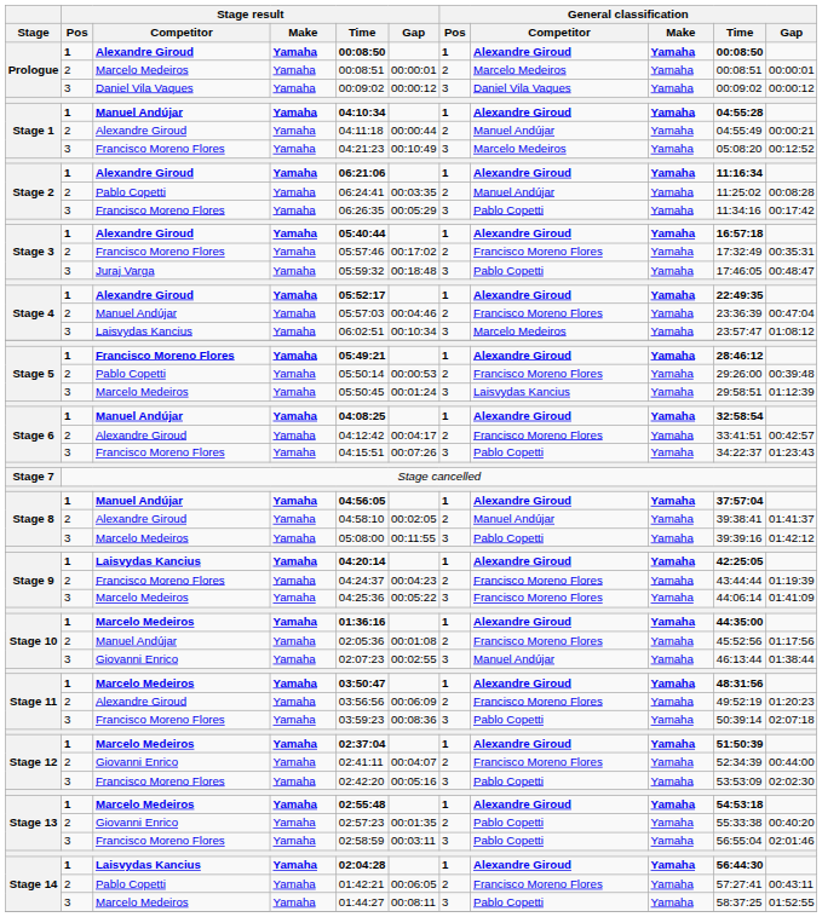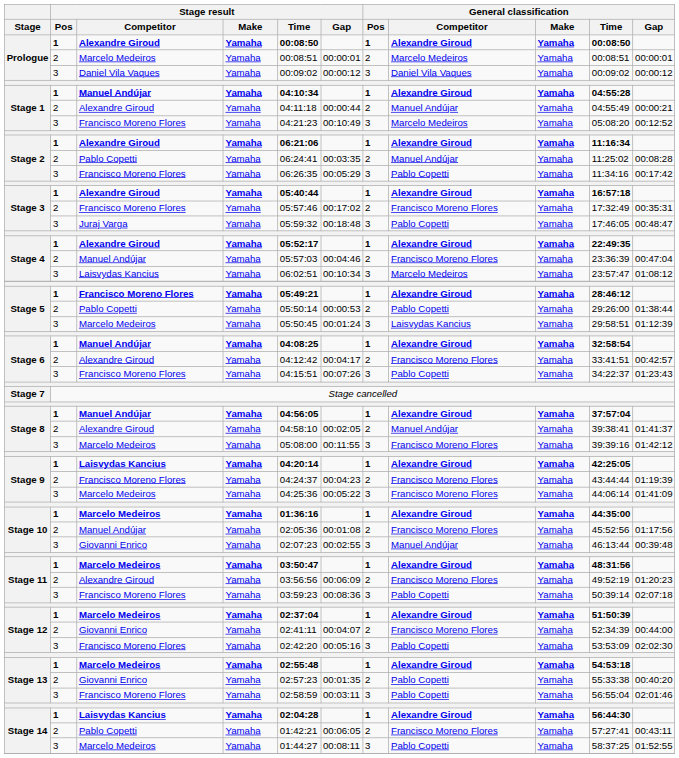 <table class="wikitable" style="font-size:85%;">
 <tr>
 <th></th>
 <th colspan=5>Stage result</th>
 <th colspan=5>General classification</th>
 </tr>
 <tr>
 <th width="40px">Stage</th>
 <th width="30px">Pos</th>
 <th width="200px">Competitor</th>
 <th width="70px">Make</th>
 <th width="40px">Time</th>
 <th width="40px">Gap</th>
 <th width="30px">Pos</th>
 <th width="200px">Competitor</th>
 <th width="70px">Make</th>
 <th width="40px">Time</th>
 <th width="40px">Gap</th>
 </tr>
 <tr>
 <th rowspan=3>Prologue</th>
 <td><strong>1</strong></td>
 <td><strong> <a href='#'>Alexandre Giroud</a></strong></td>
 <td><strong><a href='#'>Yamaha</a></strong></td>
 <td><strong>00:08:50</strong></td>
 <td></td>
 <td><strong>1</strong></td>
 <td><strong> <a href='#'>Alexandre Giroud</a></strong></td>
 <td><strong><a href='#'>Yamaha</a></strong></td>
 <td><strong>00:08:50</strong></td>
 <td></td>
 </tr>
 <tr>
 <td>2</td>
 <td> <a href='#'>Marcelo Medeiros</a></td>
 <td><a href='#'>Yamaha</a></td>
 <td>00:08:51</td>
 <td>00:00:01</td>
 <td>2</td>
 <td> <a href='#'>Marcelo Medeiros</a></td>
 <td><a href='#'>Yamaha</a></td>
 <td>00:08:51</td>
 <td>00:00:01</td>
 </tr>
 <tr>
 <td>3</td>
 <td> <a href='#'>Daniel Vila Vaques</a></td>
 <td><a href='#'>Yamaha</a></td>
 <td>00:09:02</td>
 <td>00:00:12</td>
 <td>3</td>
 <td> <a href='#'>Daniel Vila Vaques</a></td>
 <td><a href='#'>Yamaha</a></td>
 <td>00:09:02</td>
 <td>00:00:12</td>
 </tr>
 <tr>
 <th colspan=11></th>
 </tr>
 <tr>
 <th rowspan=3>Stage 1</th>
 <td><strong>1</strong></td>
 <td><strong> <a href='#'>Manuel Andújar</a></strong></td>
 <td><strong><a href='#'>Yamaha</a></strong></td>
 <td><strong>04:10:34</strong></td>
 <td></td>
 <td><strong>1</strong></td>
 <td><strong> <a href='#'>Alexandre Giroud</a></strong></td>
 <td><strong><a href='#'>Yamaha</a></strong></td>
 <td><strong>04:55:28</strong></td>
 <td></td>
 </tr>
 <tr>
 <td>2</td>
 <td> <a href='#'>Alexandre Giroud</a></td>
 <td><a href='#'>Yamaha</a></td>
 <td>04:11:18</td>
 <td>00:00:44</td>
 <td>2</td>
 <td> <a href='#'>Manuel Andújar</a></td>
 <td><a href='#'>Yamaha</a></td>
 <td>04:55:49</td>
 <td>00:00:21</td>
 </tr>
 <tr>
 <td>3</td>
 <td> <a href='#'>Francisco Moreno Flores</a></td>
 <td><a href='#'>Yamaha</a></td>
 <td>04:21:23</td>
 <td>00:10:49</td>
 <td>3</td>
 <td> <a href='#'>Marcelo Medeiros</a></td>
 <td><a href='#'>Yamaha</a></td>
 <td>05:08:20</td>
 <td>00:12:52</td>
 </tr>
 <tr>
 <th colspan=11></th>
 </tr>
 <tr>
 <th rowspan=3>Stage 2</th>
 <td><strong>1</strong></td>
 <td><strong> <a href='#'>Alexandre Giroud</a></strong></td>
 <td><strong><a href='#'>Yamaha</a></strong></td>
 <td><strong>06:21:06</strong></td>
 <td></td>
 <td><strong>1</strong></td>
 <td><strong> <a href='#'>Alexandre Giroud</a></strong></td>
 <td><strong><a href='#'>Yamaha</a></strong></td>
 <td><strong>11:16:34</strong></td>
 <td></td>
 </tr>
 <tr>
 <td>2</td>
 <td> <a href='#'>Pablo Copetti</a></td>
 <td><a href='#'>Yamaha</a></td>
 <td>06:24:41</td>
 <td>00:03:35</td>
 <td>2</td>
 <td> <a href='#'>Manuel Andújar</a></td>
 <td><a href='#'>Yamaha</a></td>
 <td>11:25:02</td>
 <td>00:08:28</td>
 </tr>
 <tr>
 <td>3</td>
 <td> <a href='#'>Francisco Moreno Flores</a></td>
 <td><a href='#'>Yamaha</a></td>
 <td>06:26:35</td>
 <td>00:05:29</td>
 <td>3</td>
 <td> <a href='#'>Pablo Copetti</a></td>
 <td><a href='#'>Yamaha</a></td>
 <td>11:34:16</td>
 <td>00:17:42</td>
 </tr>
 <tr>
 <th colspan=11></th>
 </tr>
 <tr>
 <th rowspan=3>Stage 3</th>
 <td><strong>1</strong></td>
 <td><strong> <a href='#'>Alexandre Giroud</a></strong></td>
 <td><strong><a href='#'>Yamaha</a></strong></td>
 <td><strong>05:40:44</strong></td>
 <td></td>
 <td><strong>1</strong></td>
 <td><strong> <a href='#'>Alexandre Giroud</a></strong></td>
 <td><strong><a href='#'>Yamaha</a></strong></td>
 <td><strong>16:57:18</strong></td>
 <td></td>
 </tr>
 <tr>
 <td>2</td>
 <td> <a href='#'>Francisco Moreno Flores</a></td>
 <td><a href='#'>Yamaha</a></td>
 <td>05:57:46</td>
 <td>00:17:02</td>
 <td>2</td>
 <td> <a href='#'>Francisco Moreno Flores</a></td>
 <td><a href='#'>Yamaha</a></td>
 <td>17:32:49</td>
 <td>00:35:31</td>
 </tr>
 <tr>
 <td>3</td>
 <td> <a href='#'>Juraj Varga</a></td>
 <td><a href='#'>Yamaha</a></td>
 <td>05:59:32</td>
 <td>00:18:48</td>
 <td>3</td>
 <td> <a href='#'>Pablo Copetti</a></td>
 <td><a href='#'>Yamaha</a></td>
 <td>17:46:05</td>
 <td>00:48:47</td>
 </tr>
 <tr>
 <th colspan=11></th>
 </tr>
 <tr>
 <th rowspan=3>Stage 4</th>
 <td><strong>1</strong></td>
 <td><strong> <a href='#'>Alexandre Giroud</a></strong></td>
 <td><strong><a href='#'>Yamaha</a></strong></td>
 <td><strong>05:52:17</strong></td>
 <td></td>
 <td><strong>1</strong></td>
 <td><strong> <a href='#'>Alexandre Giroud</a></strong></td>
 <td><strong><a href='#'>Yamaha</a></strong></td>
 <td><strong>22:49:35</strong></td>
 <td></td>
 </tr>
 <tr>
 <td>2</td>
 <td> <a href='#'>Manuel Andújar</a></td>
 <td><a href='#'>Yamaha</a></td>
 <td>05:57:03</td>
 <td>00:04:46</td>
 <td>2</td>
 <td> <a href='#'>Francisco Moreno Flores</a></td>
 <td><a href='#'>Yamaha</a></td>
 <td>23:36:39</td>
 <td>00:47:04</td>
 </tr>
 <tr>
 <td>3</td>
 <td> <a href='#'>Laisvydas Kancius</a></td>
 <td><a href='#'>Yamaha</a></td>
 <td>06:02:51</td>
 <td>00:10:34</td>
 <td>3</td>
 <td> <a href='#'>Marcelo Medeiros</a></td>
 <td><a href='#'>Yamaha</a></td>
 <td>23:57:47</td>
 <td>01:08:12</td>
 </tr>
 <tr>
 </tr>
 <tr>
 <th colspan=11></th>
 </tr>
 <tr>
 <th rowspan=3>Stage 5</th>
 <td><strong>1</strong></td>
 <td><strong> <a href='#'>Francisco Moreno Flores</a></strong></td>
 <td><strong><a href='#'>Yamaha</a></strong></td>
 <td><strong>05:49:21</strong></td>
 <td></td>
 <td><strong>1</strong></td>
 <td><strong> <a href='#'>Alexandre Giroud</a></strong></td>
 <td><strong><a href='#'>Yamaha</a></strong></td>
 <td><strong>28:46:12</strong></td>
 <td></td>
 </tr>
 <tr>
 <td>2</td>
 <td> <a href='#'>Pablo Copetti</a></td>
 <td><a href='#'>Yamaha</a></td>
 <td>05:50:14</td>
 <td>00:00:53</td>
 <td>2</td>
-<td> <a href='#'>Francisco Moreno Flores</a></td>
+<td> <a href='#'>Pablo Copetti</a></td>
 <td><a href='#'>Yamaha</a></td>
 <td>29:26:00</td>
-<td>00:39:48</td>
+<td>01:38:44</td>
 </tr>
 <tr>
 <td>3</td>
 <td> <a href='#'>Marcelo Medeiros</a></td>
 <td><a href='#'>Yamaha</a></td>
 <td>05:50:45</td>
 <td>00:01:24</td>
 <td>3</td>
 <td> <a href='#'>Laisvydas Kancius</a></td>
 <td><a href='#'>Yamaha</a></td>
 <td>29:58:51</td>
 <td>01:12:39</td>
 </tr>
 <tr>
 <th colspan=11></th>
 </tr>
 <tr>
 <th rowspan=3>Stage 6</th>
 <td><strong>1</strong></td>
 <td> <strong><a href='#'>Manuel Andújar</a></strong></td>
 <td><strong><a href='#'>Yamaha</a></strong></td>
 <td><strong>04:08:25</strong></td>
 <td></td>
 <td><strong>1</strong></td>
 <td><strong> <a href='#'>Alexandre Giroud</a></strong></td>
 <td><strong><a href='#'>Yamaha</a></strong></td>
 <td><strong>32:58:54</strong></td>
 <td></td>
 </tr>
 <tr>
 <td>2</td>
 <td> <a href='#'>Alexandre Giroud</a></td>
 <td><a href='#'>Yamaha</a></td>
 <td>04:12:42</td>
 <td>00:04:17</td>
 <td>2</td>
 <td> <a href='#'>Francisco Moreno Flores</a></td>
 <td><a href='#'>Yamaha</a></td>
 <td>33:41:51</td>
 <td>00:42:57</td>
 </tr>
 <tr>
 <td>3</td>
 <td> <a href='#'>Francisco Moreno Flores</a></td>
 <td><a href='#'>Yamaha</a></td>
 <td>04:15:51</td>
 <td>00:07:26</td>
 <td>3</td>
 <td> <a href='#'>Pablo Copetti</a></td>
 <td><a href='#'>Yamaha</a></td>
 <td>34:22:37</td>
 <td>01:23:43</td>
 </tr>
 <tr>
 <th colspan=11></th>
 </tr>
 <tr>
 <th>Stage 7</th>
 <td colspan=10 align="center"><em>Stage cancelled</em></td>
 </tr>
 <tr>
 <th colspan=11></th>
 </tr>
 <tr>
 <th rowspan=3>Stage 8</th>
 <td><strong>1</strong></td>
 <td> <strong><a href='#'>Manuel Andújar</a></strong></td>
 <td><strong><a href='#'>Yamaha</a></strong></td>
 <td><strong>04:56:05</strong></td>
 <td></td>
 <td><strong>1</strong></td>
 <td><strong> <a href='#'>Alexandre Giroud</a></strong></td>
 <td><strong><a href='#'>Yamaha</a></strong></td>
 <td><strong>37:57:04</strong></td>
 <td></td>
 </tr>
 <tr>
 <td>2</td>
 <td> <a href='#'>Alexandre Giroud</a></td>
 <td><a href='#'>Yamaha</a></td>
 <td>04:58:10</td>
 <td>00:02:05</td>
 <td>2</td>
 <td> <a href='#'>Manuel Andújar</a></td>
 <td><a href='#'>Yamaha</a></td>
 <td>39:38:41</td>
 <td>01:41:37</td>
 </tr>
 <tr>
 <td>3</td>
 <td> <a href='#'>Marcelo Medeiros</a></td>
 <td><a href='#'>Yamaha</a></td>
 <td>05:08:00</td>
 <td>00:11:55</td>
 <td>3</td>
-<td> <a href='#'>Pablo Copetti</a></td>
+<td> <a href='#'>Francisco Moreno Flores</a></td>
 <td><a href='#'>Yamaha</a></td>
 <td>39:39:16</td>
 <td>01:42:12</td>
 </tr>
 <tr>
 <th colspan=11></th>
 </tr>
 <tr>
 <th rowspan=3>Stage 9</th>
 <td><strong>1</strong></td>
 <td> <strong><a href='#'>Laisvydas Kancius</a></strong></td>
 <td><strong><a href='#'>Yamaha</a></strong></td>
 <td><strong>04:20:14</strong></td>
 <td></td>
 <td><strong>1</strong></td>
 <td><strong> <a href='#'>Alexandre Giroud</a></strong></td>
 <td><strong><a href='#'>Yamaha</a></strong></td>
 <td><strong>42:25:05</strong></td>
 <td></td>
 </tr>
 <tr>
 <td>2</td>
 <td> <a href='#'>Francisco Moreno Flores</a></td>
 <td><a href='#'>Yamaha</a></td>
 <td>04:24:37</td>
 <td>00:04:23</td>
 <td>2</td>
 <td> <a href='#'>Francisco Moreno Flores</a></td>
 <td><a href='#'>Yamaha</a></td>
 <td>43:44:44</td>
 <td>01:19:39</td>
 </tr>
 <tr>
 <td>3</td>
 <td> <a href='#'>Marcelo Medeiros</a></td>
 <td><a href='#'>Yamaha</a></td>
 <td>04:25:36</td>
 <td>00:05:22</td>
 <td>3</td>
 <td> <a href='#'>Francisco Moreno Flores</a></td>
 <td><a href='#'>Yamaha</a></td>
 <td>44:06:14</td>
 <td>01:41:09</td>
 </tr>
 <tr>
 <th colspan=11></th>
 </tr>
 <tr>
 <th rowspan=3>Stage 10</th>
 <td><strong>1</strong></td>
 <td><strong> <a href='#'>Marcelo Medeiros</a></strong></td>
 <td><strong><a href='#'>Yamaha</a></strong></td>
 <td><strong>01:36:16</strong></td>
 <td></td>
 <td><strong>1</strong></td>
 <td><strong> <a href='#'>Alexandre Giroud</a></strong></td>
 <td><strong><a href='#'>Yamaha</a></strong></td>
 <td><strong>44:35:00</strong></td>
 <td></td>
 </tr>
 <tr>
 <td>2</td>
 <td> <a href='#'>Manuel Andújar</a></td>
 <td><a href='#'>Yamaha</a></td>
 <td>02:05:36</td>
 <td>00:01:08</td>
 <td>2</td>
 <td> <a href='#'>Francisco Moreno Flores</a></td>
 <td><a href='#'>Yamaha</a></td>
 <td>45:52:56</td>
 <td>01:17:56</td>
 </tr>
 <tr>
 <td>3</td>
 <td> <a href='#'>Giovanni Enrico</a></td>
 <td><a href='#'>Yamaha</a></td>
 <td>02:07:23</td>
 <td>00:02:55</td>
 <td>3</td>
 <td> <a href='#'>Manuel Andújar</a></td>
 <td><a href='#'>Yamaha</a></td>
 <td>46:13:44</td>
-<td>01:38:44</td>
+<td>00:39:48</td>
 </tr>
 <tr>
 <th colspan=11></th>
 </tr>
 <tr>
 <th rowspan=3>Stage 11</th>
 <td><strong>1</strong></td>
 <td><strong> <a href='#'>Marcelo Medeiros</a></strong></td>
 <td><strong><a href='#'>Yamaha</a></strong></td>
 <td><strong>03:50:47</strong></td>
 <td></td>
 <td><strong>1</strong></td>
 <td><strong> <a href='#'>Alexandre Giroud</a></strong></td>
 <td><strong><a href='#'>Yamaha</a></strong></td>
 <td><strong>48:31:56</strong></td>
 <td></td>
 </tr>
 <tr>
 <td>2</td>
 <td> <a href='#'>Alexandre Giroud</a></td>
 <td><a href='#'>Yamaha</a></td>
 <td>03:56:56</td>
 <td>00:06:09</td>
 <td>2</td>
 <td> <a href='#'>Francisco Moreno Flores</a></td>
 <td><a href='#'>Yamaha</a></td>
 <td>49:52:19</td>
 <td>01:20:23</td>
 </tr>
 <tr>
 <td>3</td>
 <td> <a href='#'>Francisco Moreno Flores</a></td>
 <td><a href='#'>Yamaha</a></td>
 <td>03:59:23</td>
 <td>00:08:36</td>
 <td>3</td>
 <td> <a href='#'>Pablo Copetti</a></td>
 <td><a href='#'>Yamaha</a></td>
 <td>50:39:14</td>
 <td>02:07:18</td>
 </tr>
 <tr>
 <th colspan=11></th>
 </tr>
 <tr>
 <th rowspan=3>Stage 12</th>
 <td><strong>1</strong></td>
 <td><strong> <a href='#'>Marcelo Medeiros</a></strong></td>
 <td><strong><a href='#'>Yamaha</a></strong></td>
 <td><strong>02:37:04</strong></td>
 <td></td>
 <td><strong>1</strong></td>
 <td><strong> <a href='#'>Alexandre Giroud</a></strong></td>
 <td><strong><a href='#'>Yamaha</a></strong></td>
 <td><strong>51:50:39</strong></td>
 <td></td>
 </tr>
 <tr>
 <td>2</td>
 <td> <a href='#'>Giovanni Enrico</a></td>
 <td><a href='#'>Yamaha</a></td>
 <td>02:41:11</td>
 <td>00:04:07</td>
 <td>2</td>
 <td> <a href='#'>Francisco Moreno Flores</a></td>
 <td><a href='#'>Yamaha</a></td>
 <td>52:34:39</td>
 <td>00:44:00</td>
 </tr>
 <tr>
 <td>3</td>
 <td> <a href='#'>Francisco Moreno Flores</a></td>
 <td><a href='#'>Yamaha</a></td>
 <td>02:42:20</td>
 <td>00:05:16</td>
 <td>3</td>
 <td> <a href='#'>Pablo Copetti</a></td>
 <td><a href='#'>Yamaha</a></td>
 <td>53:53:09</td>
 <td>02:02:30</td>
 </tr>
 <tr>
 <th colspan=11></th>
 </tr>
 <tr>
 <th rowspan=3>Stage 13</th>
 <td><strong>1</strong></td>
 <td><strong> <a href='#'>Marcelo Medeiros</a></strong></td>
 <td><strong><a href='#'>Yamaha</a></strong></td>
 <td><strong>02:55:48</strong></td>
 <td></td>
 <td><strong>1</strong></td>
 <td><strong> <a href='#'>Alexandre Giroud</a></strong></td>
 <td><strong><a href='#'>Yamaha</a></strong></td>
 <td><strong>54:53:18</strong></td>
 <td></td>
 </tr>
 <tr>
 <td>2</td>
 <td> <a href='#'>Giovanni Enrico</a></td>
 <td><a href='#'>Yamaha</a></td>
 <td>02:57:23</td>
 <td>00:01:35</td>
 <td>2</td>
 <td> <a href='#'>Pablo Copetti</a></td>
 <td><a href='#'>Yamaha</a></td>
 <td>55:33:38</td>
 <td>00:40:20</td>
 </tr>
 <tr>
 <td>3</td>
 <td> <a href='#'>Francisco Moreno Flores</a></td>
 <td><a href='#'>Yamaha</a></td>
 <td>02:58:59</td>
 <td>00:03:11</td>
 <td>3</td>
 <td> <a href='#'>Pablo Copetti</a></td>
 <td><a href='#'>Yamaha</a></td>
 <td>56:55:04</td>
 <td>02:01:46</td>
 </tr>
 <tr>
 <th colspan=11></th>
 </tr>
 <tr>
 <th rowspan=3>Stage 14</th>
 <td><strong>1</strong></td>
 <td><strong> <a href='#'>Laisvydas Kancius</a></strong></td>
 <td><strong><a href='#'>Yamaha</a></strong></td>
 <td><strong>02:04:28</strong></td>
 <td></td>
 <td><strong>1</strong></td>
 <td><strong> <a href='#'>Alexandre Giroud</a></strong></td>
 <td><strong><a href='#'>Yamaha</a></strong></td>
 <td><strong>56:44:30</strong></td>
 <td></td>
 </tr>
 <tr>
 <td>2</td>
 <td> <a href='#'>Pablo Copetti</a></td>
 <td><a href='#'>Yamaha</a></td>
 <td>01:42:21</td>
 <td>00:06:05</td>
 <td>2</td>
 <td> <a href='#'>Francisco Moreno Flores</a></td>
 <td><a href='#'>Yamaha</a></td>
 <td>57:27:41</td>
 <td>00:43:11</td>
 </tr>
 <tr>
 <td>3</td>
 <td> <a href='#'>Marcelo Medeiros</a></td>
 <td><a href='#'>Yamaha</a></td>
 <td>01:44:27</td>
 <td>00:08:11</td>
 <td>3</td>
 <td> <a href='#'>Pablo Copetti</a></td>
 <td><a href='#'>Yamaha</a></td>
 <td>58:37:25</td>
 <td>01:52:55</td>
 </tr>
 <tr>
 </tr>
 </table>
